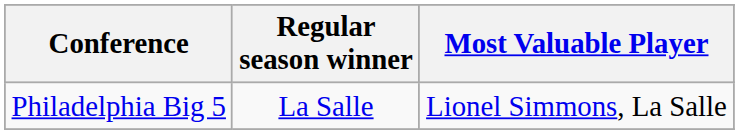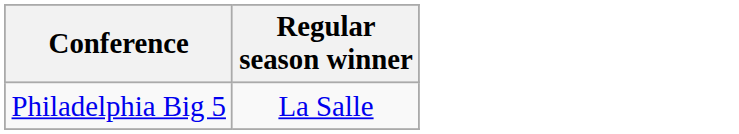 <table class="wikitable" style="text-align:center;">
 <tr>
 <th>Conference</th>
 <th>Regular <br> season winner</th>
-<th><a href='#'>Most Valuable Player</a></th>
 </tr>
 <tr>
 <td><a href='#'>Philadelphia Big 5</a></td>
 <td><a href='#'>La Salle</a></td>
-<td><a href='#'>Lionel Simmons</a>, La Salle</td>
 </tr>
 </table>
